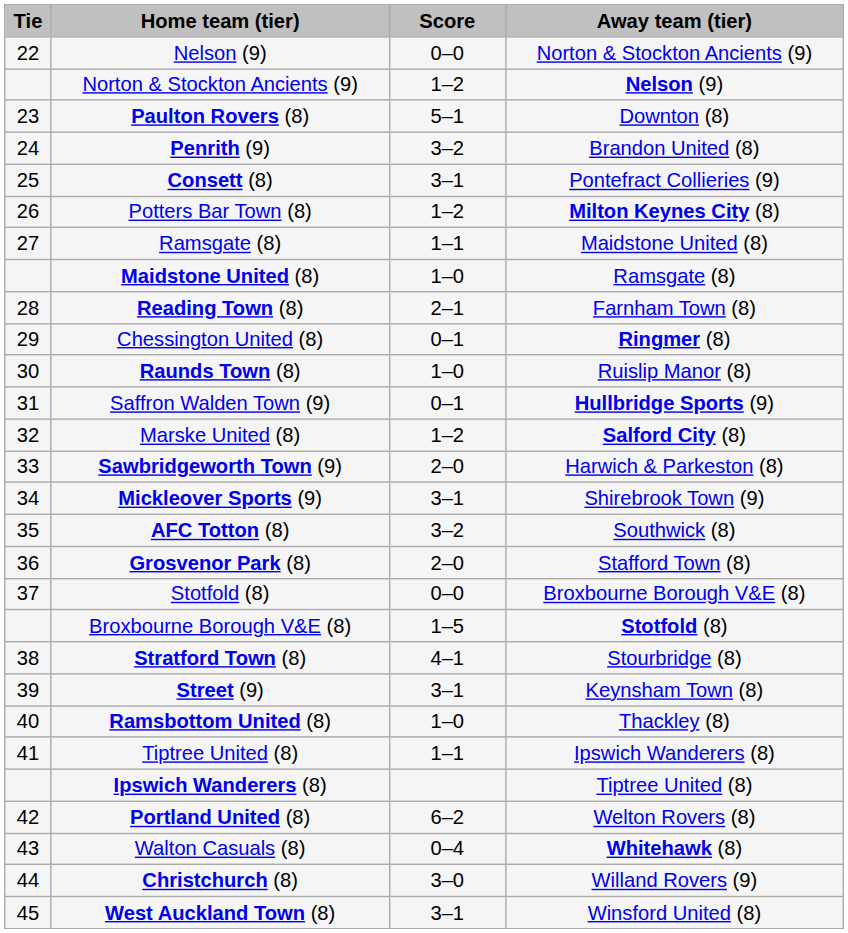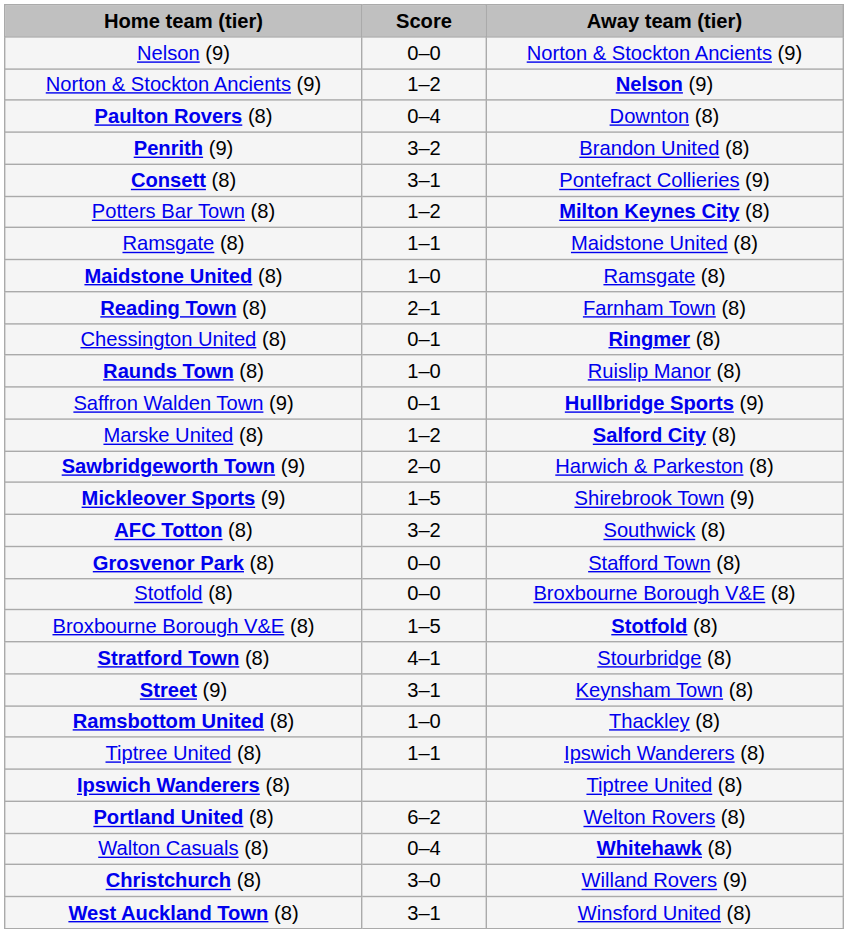 <table class="wikitable" style="width: 600px; background:WhiteSmoke; text-align:center; font-size:90%">
 <tr>
-<td scope="col" style="width:  5.00%; background:silver;"><strong>Tie</strong></td>
 <td scope="col" style="width: 36.25%; background:silver;"><strong>Home team (tier)</strong></td>
 <td scope="col" style="width: 12.50%; background:silver;"><strong>Score</strong></td>
 <td scope="col" style="width: 36.25%; background:silver;"><strong>Away team (tier)</strong></td>
 </tr>
 <tr>
-<td>22</td>
 <td><a href='#'>Nelson</a> (9)</td>
 <td>0–0</td>
 <td><a href='#'>Norton & Stockton Ancients</a> (9)</td>
 </tr>
 <tr>
-<td><em></em></td>
 <td><a href='#'>Norton & Stockton Ancients</a> (9)</td>
 <td>1–2</td>
 <td><strong><a href='#'>Nelson</a></strong> (9)</td>
 </tr>
 <tr>
-<td>23</td>
 <td><strong><a href='#'>Paulton Rovers</a></strong> (8)</td>
-<td>5–1</td>
+<td>0–4</td>
 <td><a href='#'>Downton</a> (8)</td>
 </tr>
 <tr>
-<td>24</td>
 <td><strong><a href='#'>Penrith</a></strong> (9)</td>
 <td>3–2</td>
 <td><a href='#'>Brandon United</a> (8)</td>
 </tr>
 <tr>
-<td>25</td>
 <td><strong><a href='#'>Consett</a></strong> (8)</td>
 <td>3–1</td>
 <td><a href='#'>Pontefract Collieries</a> (9)</td>
 </tr>
 <tr>
-<td>26</td>
 <td><a href='#'>Potters Bar Town</a> (8)</td>
 <td>1–2</td>
 <td><strong><a href='#'>Milton Keynes City</a></strong> (8)</td>
 </tr>
 <tr>
-<td>27</td>
 <td><a href='#'>Ramsgate</a> (8)</td>
 <td>1–1</td>
 <td><a href='#'>Maidstone United</a> (8)</td>
 </tr>
 <tr>
-<td><em></em></td>
 <td><strong><a href='#'>Maidstone United</a></strong> (8)</td>
 <td>1–0</td>
 <td><a href='#'>Ramsgate</a> (8)</td>
 </tr>
 <tr>
-<td>28</td>
 <td><strong><a href='#'>Reading Town</a></strong> (8)</td>
 <td>2–1</td>
 <td><a href='#'>Farnham Town</a> (8)</td>
 </tr>
 <tr>
-<td>29</td>
 <td><a href='#'>Chessington United</a> (8)</td>
 <td>0–1</td>
 <td><strong><a href='#'>Ringmer</a></strong> (8)</td>
 </tr>
 <tr>
-<td>30</td>
 <td><strong><a href='#'>Raunds Town</a></strong> (8)</td>
 <td>1–0</td>
 <td><a href='#'>Ruislip Manor</a> (8)</td>
 </tr>
 <tr>
-<td>31</td>
 <td><a href='#'>Saffron Walden Town</a> (9)</td>
 <td>0–1</td>
 <td><strong><a href='#'>Hullbridge Sports</a></strong> (9)</td>
 </tr>
 <tr>
-<td>32</td>
 <td><a href='#'>Marske United</a> (8)</td>
 <td>1–2</td>
 <td><strong><a href='#'>Salford City</a></strong> (8)</td>
 </tr>
 <tr>
-<td>33</td>
 <td><strong><a href='#'>Sawbridgeworth Town</a></strong> (9)</td>
 <td>2–0</td>
 <td><a href='#'>Harwich & Parkeston</a> (8)</td>
 </tr>
 <tr>
-<td>34</td>
 <td><strong><a href='#'>Mickleover Sports</a></strong> (9)</td>
-<td>3–1</td>
+<td>1–5</td>
 <td><a href='#'>Shirebrook Town</a> (9)</td>
 </tr>
 <tr>
-<td>35</td>
 <td><strong><a href='#'>AFC Totton</a></strong> (8)</td>
 <td>3–2</td>
 <td><a href='#'>Southwick</a> (8)</td>
 </tr>
 <tr>
-<td>36</td>
 <td><strong><a href='#'>Grosvenor Park</a></strong> (8)</td>
-<td>2–0</td>
+<td>0–0</td>
 <td><a href='#'>Stafford Town</a> (8)</td>
 </tr>
 <tr>
-<td>37</td>
 <td><a href='#'>Stotfold</a> (8)</td>
 <td>0–0</td>
 <td><a href='#'>Broxbourne Borough V&E</a> (8)</td>
 </tr>
 <tr>
-<td><em></em></td>
 <td><a href='#'>Broxbourne Borough V&E</a> (8)</td>
 <td>1–5</td>
 <td><strong><a href='#'>Stotfold</a></strong> (8)</td>
 </tr>
 <tr>
-<td>38</td>
 <td><strong><a href='#'>Stratford Town</a></strong> (8)</td>
 <td>4–1</td>
 <td><a href='#'>Stourbridge</a> (8)</td>
 </tr>
 <tr>
-<td>39</td>
 <td><strong><a href='#'>Street</a></strong> (9)</td>
 <td>3–1</td>
 <td><a href='#'>Keynsham Town</a> (8)</td>
 </tr>
 <tr>
-<td>40</td>
 <td><strong><a href='#'>Ramsbottom United</a></strong> (8)</td>
 <td>1–0</td>
 <td><a href='#'>Thackley</a> (8)</td>
 </tr>
 <tr>
-<td>41</td>
 <td><a href='#'>Tiptree United</a> (8)</td>
 <td>1–1</td>
 <td><a href='#'>Ipswich Wanderers</a> (8)</td>
 </tr>
 <tr>
-<td><em></em></td>
 <td><strong><a href='#'>Ipswich Wanderers</a></strong> (8)</td>
 <td></td>
 <td><a href='#'>Tiptree United</a> (8)</td>
 </tr>
 <tr>
-<td>42</td>
 <td><strong><a href='#'>Portland United</a></strong> (8)</td>
 <td>6–2</td>
 <td><a href='#'>Welton Rovers</a> (8)</td>
 </tr>
 <tr>
-<td>43</td>
 <td><a href='#'>Walton Casuals</a> (8)</td>
 <td>0–4</td>
 <td><strong><a href='#'>Whitehawk</a></strong> (8)</td>
 </tr>
 <tr>
-<td>44</td>
 <td><strong><a href='#'>Christchurch</a></strong> (8)</td>
 <td>3–0</td>
 <td><a href='#'>Willand Rovers</a> (9)</td>
 </tr>
 <tr>
-<td>45</td>
 <td><strong><a href='#'>West Auckland Town</a></strong> (8)</td>
 <td>3–1</td>
 <td><a href='#'>Winsford United</a> (8)</td>
 </tr>
 </table>
